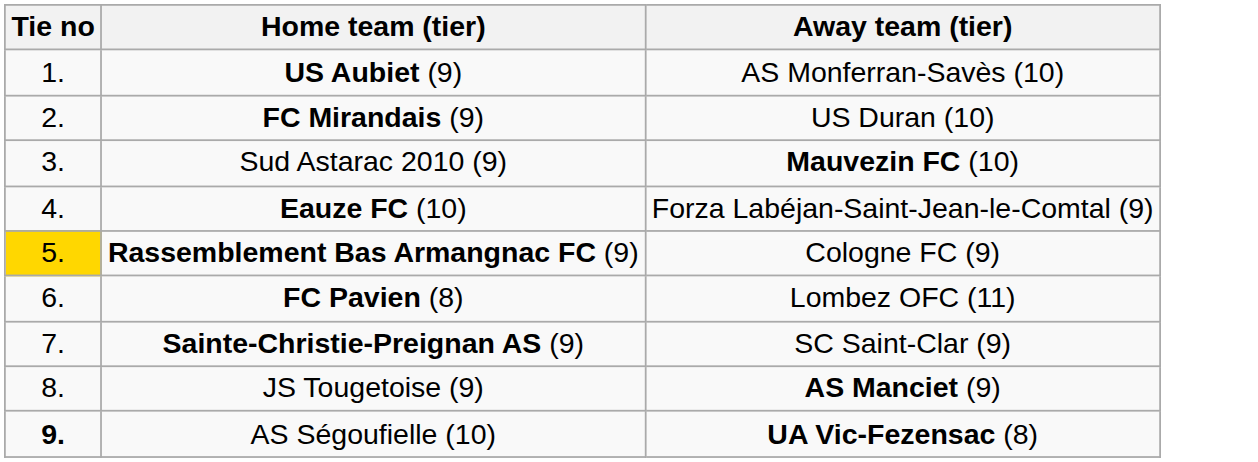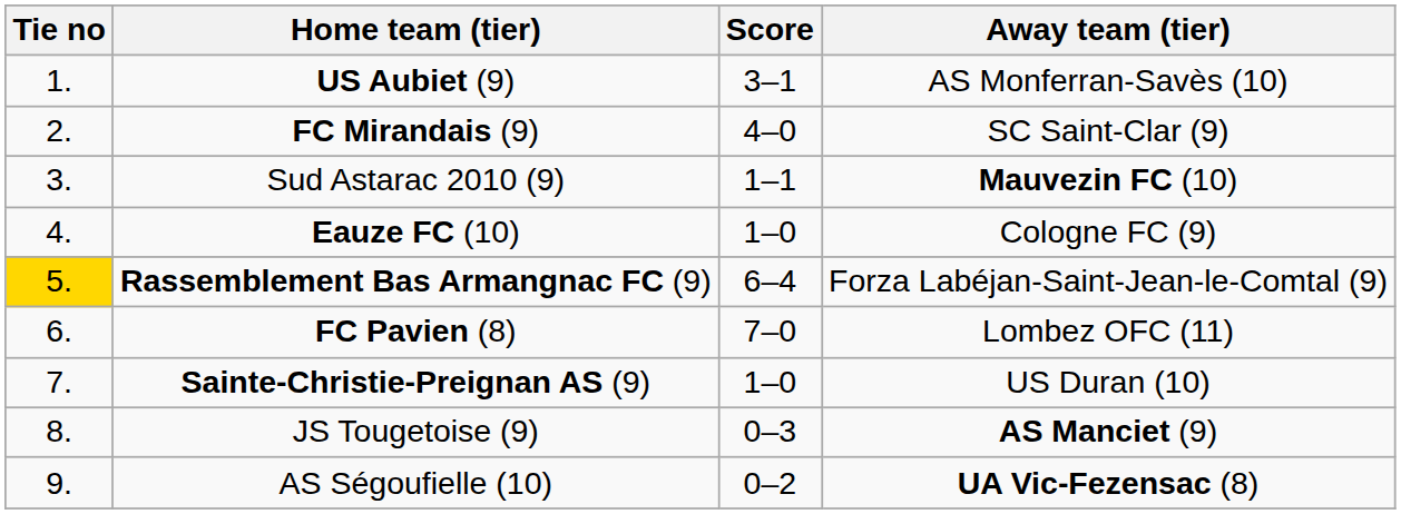 <table class="wikitable" style="text-align: center">
 <tr>
 <th>Tie no</th>
 <th>Home team (tier)</th>
+<th>Score</th>
 <th>Away team (tier)</th>
 </tr>
 <tr>
 <td>1.</td>
 <td><strong>US Aubiet</strong> (9)</td>
+<td>3–1</td>
 <td>AS Monferran-Savès (10)</td>
 </tr>
 <tr>
 <td>2.</td>
 <td><strong>FC Mirandais</strong> (9)</td>
-<td>US Duran (10)</td>
+<td>4–0</td>
+<td>SC Saint-Clar (9)</td>
 </tr>
 <tr>
 <td>3.</td>
 <td>Sud Astarac 2010 (9)</td>
+<td>1–1 </td>
 <td><strong>Mauvezin FC</strong> (10)</td>
 </tr>
 <tr>
 <td>4.</td>
 <td><strong>Eauze FC</strong> (10)</td>
-<td>Forza Labéjan-Saint-Jean-le-Comtal (9)</td>
+<td>1–0</td>
+<td>Cologne FC (9)</td>
 </tr>
 <tr>
 <td style="background: gold;">5.</td>
 <td><strong>Rassemblement Bas Armangnac FC</strong> (9)</td>
-<td>Cologne FC (9)</td>
+<td>6–4</td>
+<td>Forza Labéjan-Saint-Jean-le-Comtal (9)</td>
 </tr>
 <tr>
 <td>6.</td>
 <td><strong>FC Pavien</strong> (8)</td>
+<td>7–0</td>
 <td>Lombez OFC (11)</td>
 </tr>
 <tr>
 <td>7.</td>
 <td><strong>Sainte-Christie-Preignan AS</strong> (9)</td>
-<td>SC Saint-Clar (9)</td>
+<td>1–0</td>
+<td>US Duran (10)</td>
 </tr>
 <tr>
 <td>8.</td>
 <td>JS Tougetoise (9)</td>
+<td>0–3</td>
 <td><strong>AS Manciet</strong> (9)</td>
 </tr>
 <tr>
-<td><strong>9.</strong></td>
+<td>9.</td>
 <td>AS Ségoufielle (10)</td>
+<td>0–2</td>
 <td><strong>UA Vic-Fezensac</strong> (8)</td>
 </tr>
 </table>
